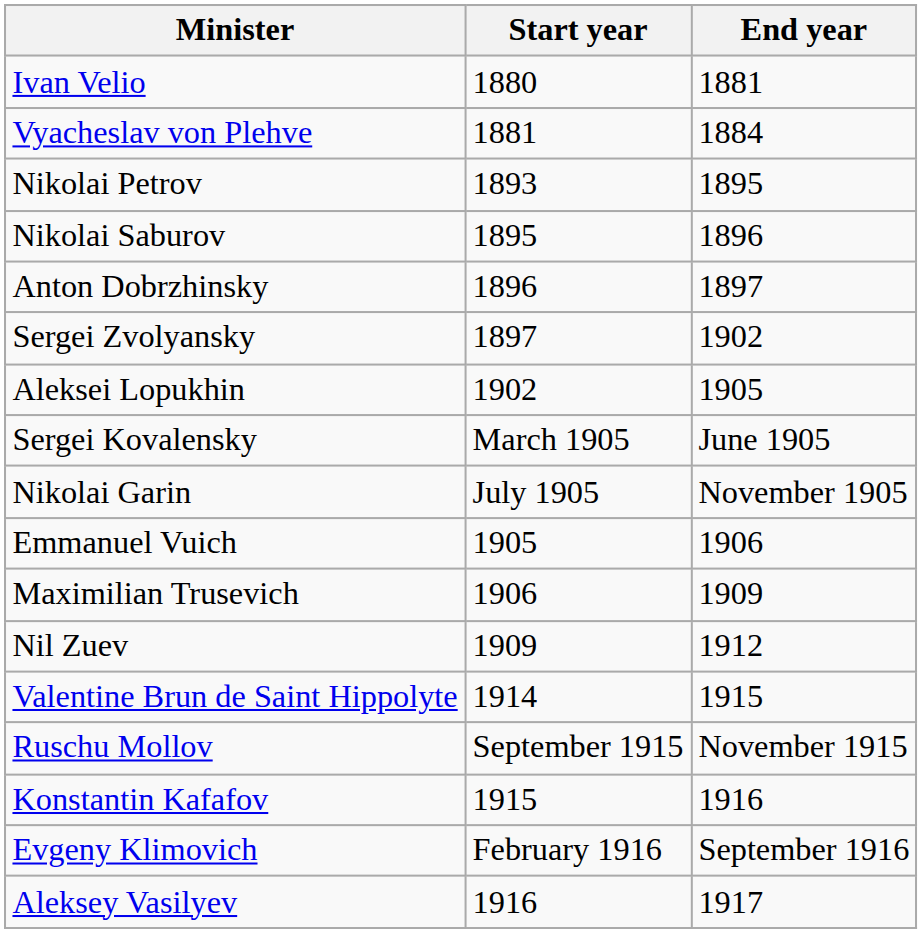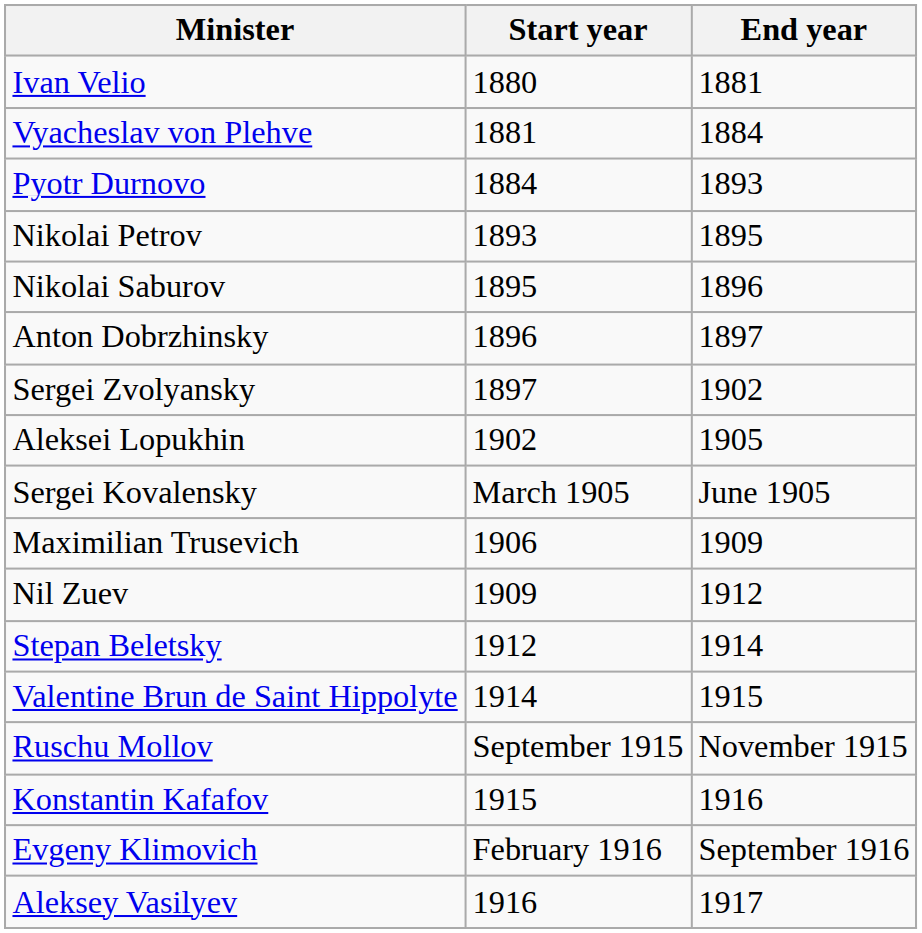 <table class="wikitable">
 <tr>
 <th>Minister</th>
 <th>Start year</th>
 <th>End year</th>
 </tr>
 <tr>
 <td><a href='#'>Ivan Velio</a></td>
 <td>1880</td>
 <td>1881</td>
 </tr>
 <tr>
 <td><a href='#'>Vyacheslav von Plehve</a></td>
 <td>1881</td>
 <td>1884</td>
+</tr>
+<tr>
+<td><a href='#'>Pyotr Durnovo</a></td>
+<td>1884</td>
+<td>1893</td>
 </tr>
 <tr>
 <td>Nikolai Petrov</td>
 <td>1893</td>
 <td>1895</td>
 </tr>
 <tr>
 <td>Nikolai Saburov</td>
 <td>1895</td>
 <td>1896</td>
 </tr>
 <tr>
 <td>Anton Dobrzhinsky</td>
 <td>1896</td>
 <td>1897</td>
 </tr>
 <tr>
 <td>Sergei Zvolyansky</td>
 <td>1897</td>
 <td>1902</td>
 </tr>
 <tr>
 <td>Aleksei Lopukhin</td>
 <td>1902</td>
 <td>1905</td>
 </tr>
 <tr>
 <td>Sergei Kovalensky</td>
 <td>March 1905</td>
 <td>June 1905</td>
 </tr>
 <tr>
-<td>Nikolai Garin</td>
-<td>July 1905</td>
-<td>November 1905</td>
-</tr>
-<tr>
-<td>Emmanuel Vuich</td>
-<td>1905</td>
-<td>1906</td>
-</tr>
-<tr>
 <td>Maximilian Trusevich</td>
 <td>1906</td>
 <td>1909</td>
 </tr>
 <tr>
 <td>Nil Zuev</td>
 <td>1909</td>
 <td>1912</td>
+</tr>
+<tr>
+<td><a href='#'>Stepan Beletsky</a></td>
+<td>1912</td>
+<td>1914</td>
 </tr>
 <tr>
 <td><a href='#'>Valentine Brun de Saint Hippolyte</a></td>
 <td>1914</td>
 <td>1915</td>
 </tr>
 <tr>
 <td><a href='#'>Ruschu Mollov</a></td>
 <td>September 1915</td>
 <td>November 1915</td>
 </tr>
 <tr>
 <td><a href='#'>Konstantin Kafafov</a></td>
 <td>1915</td>
 <td>1916</td>
 </tr>
 <tr>
 <td><a href='#'>Evgeny Klimovich</a></td>
 <td>February 1916</td>
 <td>September 1916</td>
 </tr>
 <tr>
 <td><a href='#'>Aleksey Vasilyev</a></td>
 <td>1916</td>
 <td>1917</td>
 </tr>
 <tr>
 </tr>
 </table>
